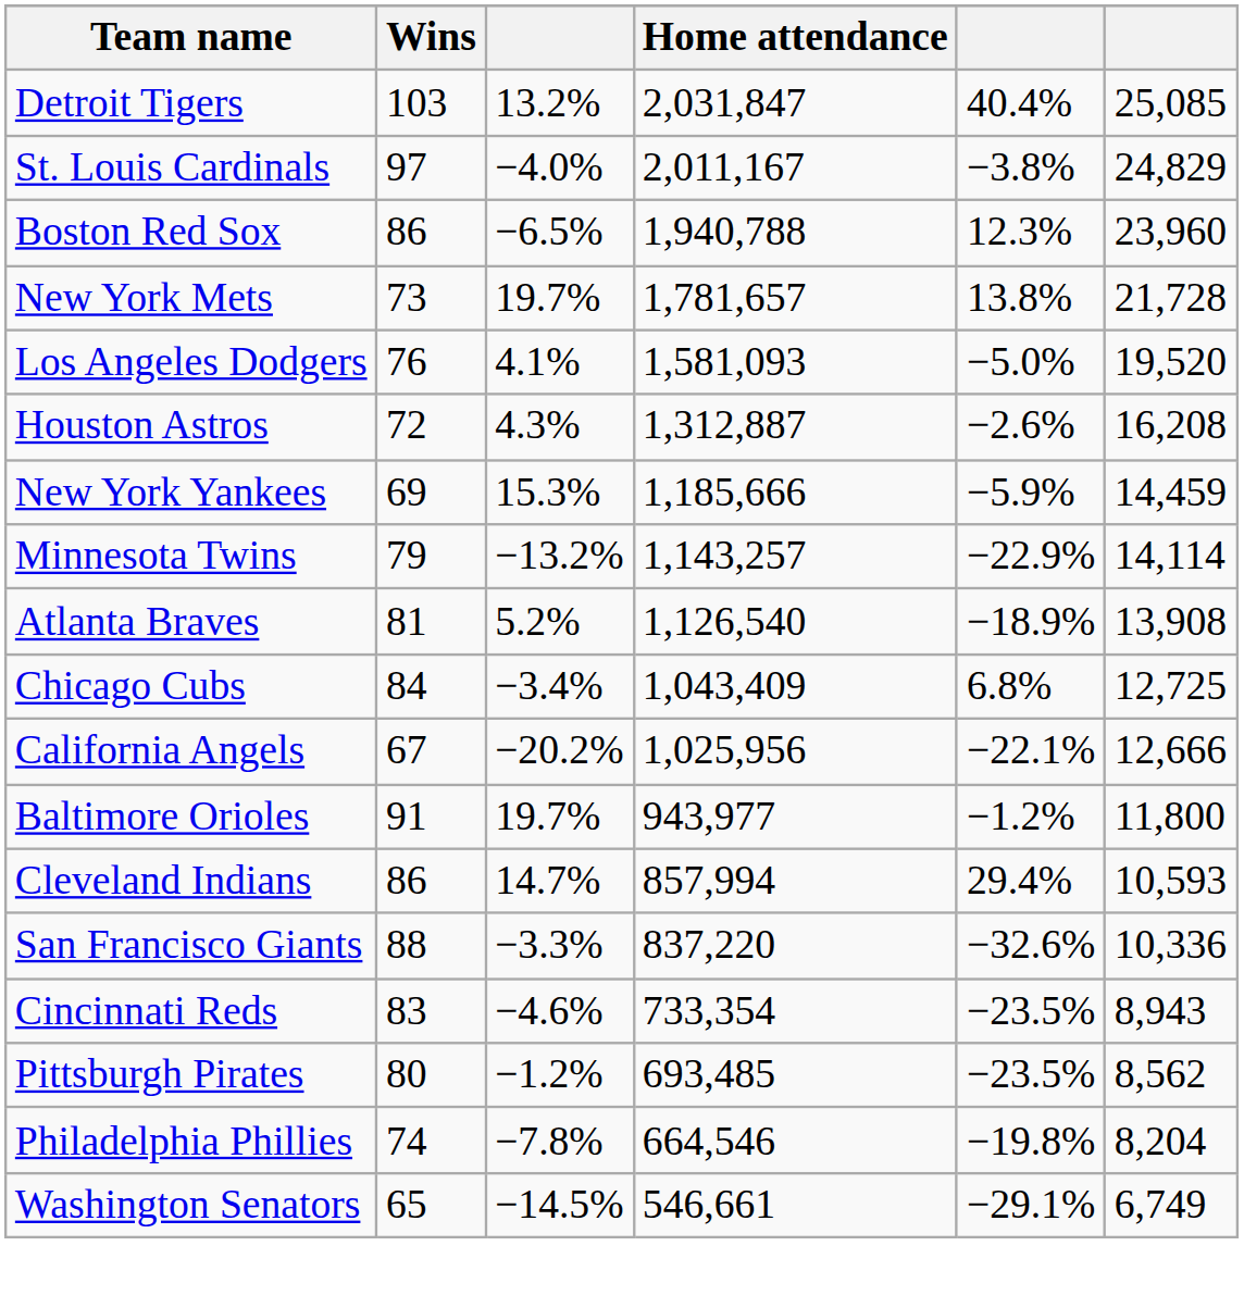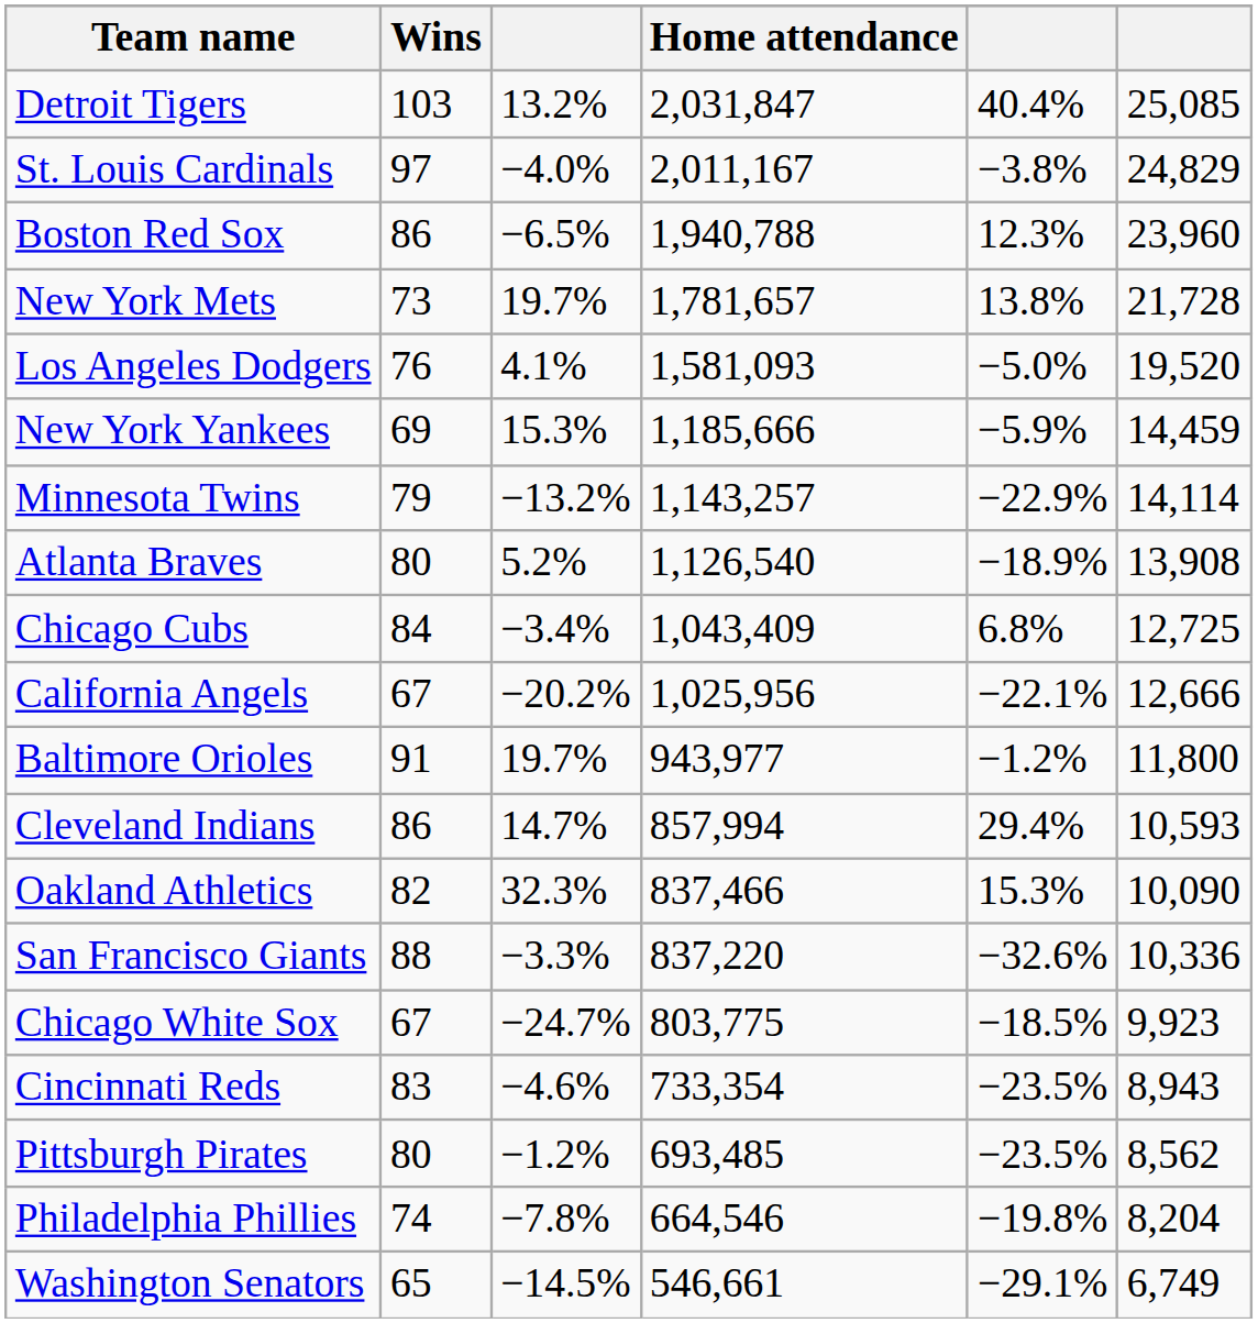 <table class="wikitable sortable">
 <tr style="text-align:center; font-size:larger;">
 </tr>
 <tr>
 <th>Team name</th>
 <th>Wins</th>
 <th></th>
 <th>Home attendance</th>
 <th></th>
 <th></th>
 </tr>
 <tr>
 <td><a href='#'>Detroit Tigers</a></td>
 <td>103</td>
 <td>13.2%</td>
 <td>2,031,847</td>
 <td>40.4%</td>
 <td>25,085</td>
 </tr>
 <tr>
 <td><a href='#'>St. Louis Cardinals</a></td>
 <td>97</td>
 <td>−4.0%</td>
 <td>2,011,167</td>
 <td>−3.8%</td>
 <td>24,829</td>
 </tr>
 <tr>
 <td><a href='#'>Boston Red Sox</a></td>
 <td>86</td>
 <td>−6.5%</td>
 <td>1,940,788</td>
 <td>12.3%</td>
 <td>23,960</td>
 </tr>
 <tr>
 <td><a href='#'>New York Mets</a></td>
 <td>73</td>
 <td>19.7%</td>
 <td>1,781,657</td>
 <td>13.8%</td>
 <td>21,728</td>
 </tr>
 <tr>
 <td><a href='#'>Los Angeles Dodgers</a></td>
 <td>76</td>
 <td>4.1%</td>
 <td>1,581,093</td>
 <td>−5.0%</td>
 <td>19,520</td>
 </tr>
 <tr>
-<td><a href='#'>Houston Astros</a></td>
-<td>72</td>
-<td>4.3%</td>
-<td>1,312,887</td>
-<td>−2.6%</td>
-<td>16,208</td>
-</tr>
-<tr>
 <td><a href='#'>New York Yankees</a></td>
 <td>69</td>
 <td>15.3%</td>
 <td>1,185,666</td>
 <td>−5.9%</td>
 <td>14,459</td>
 </tr>
 <tr>
 <td><a href='#'>Minnesota Twins</a></td>
 <td>79</td>
 <td>−13.2%</td>
 <td>1,143,257</td>
 <td>−22.9%</td>
 <td>14,114</td>
 </tr>
 <tr>
 <td><a href='#'>Atlanta Braves</a></td>
-<td>81</td>
+<td>80</td>
 <td>5.2%</td>
 <td>1,126,540</td>
 <td>−18.9%</td>
 <td>13,908</td>
 </tr>
 <tr>
 <td><a href='#'>Chicago Cubs</a></td>
 <td>84</td>
 <td>−3.4%</td>
 <td>1,043,409</td>
 <td>6.8%</td>
 <td>12,725</td>
 </tr>
 <tr>
 <td><a href='#'>California Angels</a></td>
 <td>67</td>
 <td>−20.2%</td>
 <td>1,025,956</td>
 <td>−22.1%</td>
 <td>12,666</td>
 </tr>
 <tr>
 <td><a href='#'>Baltimore Orioles</a></td>
 <td>91</td>
 <td>19.7%</td>
 <td>943,977</td>
 <td>−1.2%</td>
 <td>11,800</td>
 </tr>
 <tr>
 <td><a href='#'>Cleveland Indians</a></td>
 <td>86</td>
 <td>14.7%</td>
 <td>857,994</td>
 <td>29.4%</td>
 <td>10,593</td>
 </tr>
 <tr>
+<td><a href='#'>Oakland Athletics</a></td>
+<td>82</td>
+<td>32.3%</td>
+<td>837,466</td>
+<td>15.3%</td>
+<td>10,090</td>
+</tr>
+<tr>
 <td><a href='#'>San Francisco Giants</a></td>
 <td>88</td>
 <td>−3.3%</td>
 <td>837,220</td>
 <td>−32.6%</td>
 <td>10,336</td>
+</tr>
+<tr>
+<td><a href='#'>Chicago White Sox</a></td>
+<td>67</td>
+<td>−24.7%</td>
+<td>803,775</td>
+<td>−18.5%</td>
+<td>9,923</td>
 </tr>
 <tr>
 <td><a href='#'>Cincinnati Reds</a></td>
 <td>83</td>
 <td>−4.6%</td>
 <td>733,354</td>
 <td>−23.5%</td>
 <td>8,943</td>
 </tr>
 <tr>
 <td><a href='#'>Pittsburgh Pirates</a></td>
 <td>80</td>
 <td>−1.2%</td>
 <td>693,485</td>
 <td>−23.5%</td>
 <td>8,562</td>
 </tr>
 <tr>
 <td><a href='#'>Philadelphia Phillies</a></td>
 <td>74</td>
 <td>−7.8%</td>
 <td>664,546</td>
 <td>−19.8%</td>
 <td>8,204</td>
 </tr>
 <tr>
 <td><a href='#'>Washington Senators</a></td>
 <td>65</td>
 <td>−14.5%</td>
 <td>546,661</td>
 <td>−29.1%</td>
 <td>6,749</td>
 </tr>
 </table>
